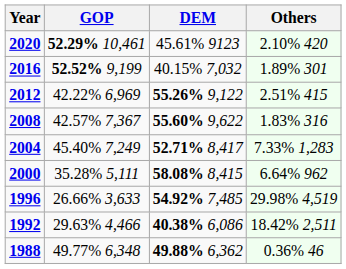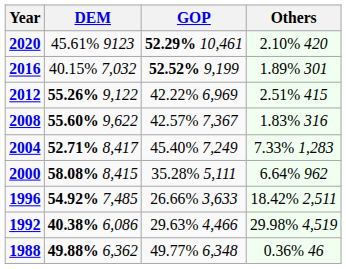 <table class="wikitable" class="toccolours" style="float:right; margin:1em 0 1em 1em; font-size:95%;">
 <tr>
 <th>Year</th>
+<th><a href='#'>DEM</a></th>
 <th><a href='#'>GOP</a></th>
-<th><a href='#'>DEM</a></th>
 <th>Others</th>
 </tr>
 <tr>
 <td style="text-align:center"; ><strong><a href='#'>2020</a></strong></td>
+<td style="text-align:center"; >45.61% <em>9123</em></td>
 <td style="text-align:center"; ><strong>52.29%</strong> <em>10,461</em></td>
-<td style="text-align:center"; >45.61% <em>9123</em></td>
 <td style="text-align:center; background:honeyDew;">2.10% <em>420</em></td>
 </tr>
 <tr>
 <td style="text-align:center"; ><strong><a href='#'>2016</a></strong></td>
+<td style="text-align:center"; >40.15% <em>7,032</em></td>
 <td style="text-align:center"; ><strong>52.52%</strong> <em>9,199</em></td>
-<td style="text-align:center"; >40.15% <em>7,032</em></td>
 <td style="text-align:center; background:honeyDew;">1.89% <em>301</em></td>
 </tr>
 <tr>
 <td style="text-align:center"; ><strong><a href='#'>2012</a></strong></td>
+<td style="text-align:center"; ><strong>55.26%</strong> <em>9,122</em></td>
 <td style="text-align:center"; >42.22% <em>6,969</em></td>
-<td style="text-align:center"; ><strong>55.26%</strong> <em>9,122</em></td>
 <td style="text-align:center; background:honeyDew;">2.51% <em>415</em></td>
 </tr>
 <tr>
 <td style="text-align:center"; ><strong><a href='#'>2008</a></strong></td>
+<td style="text-align:center"; ><strong>55.60%</strong> <em>9,622</em></td>
 <td style="text-align:center"; >42.57% <em>7,367</em></td>
-<td style="text-align:center"; ><strong>55.60%</strong> <em>9,622</em></td>
 <td style="text-align:center; background:honeyDew;">1.83% <em>316</em></td>
 </tr>
 <tr>
 <td style="text-align:center"; ><strong><a href='#'>2004</a></strong></td>
+<td style="text-align:center"; ><strong>52.71%</strong> <em>8,417</em></td>
 <td style="text-align:center"; >45.40% <em>7,249</em></td>
-<td style="text-align:center"; ><strong>52.71%</strong> <em>8,417</em></td>
 <td style="text-align:center; background:honeyDew;">7.33% <em>1,283</em></td>
 </tr>
 <tr>
 <td style="text-align:center"; ><strong><a href='#'>2000</a></strong></td>
+<td style="text-align:center"; ><strong>58.08%</strong> <em>8,415</em></td>
 <td style="text-align:center"; >35.28% <em>5,111</em></td>
-<td style="text-align:center"; ><strong>58.08%</strong> <em>8,415</em></td>
 <td style="text-align:center; background:honeyDew;">6.64% <em>962</em></td>
 </tr>
 <tr>
 <td style="text-align:center"; ><strong><a href='#'>1996</a></strong></td>
+<td style="text-align:center"; ><strong>54.92%</strong> <em>7,485</em></td>
 <td style="text-align:center"; >26.66% <em>3,633</em></td>
-<td style="text-align:center"; ><strong>54.92%</strong> <em>7,485</em></td>
+<td style="text-align:center; background:honeyDew;">18.42% <em>2,511</em></td>
+</tr>
+<tr>
+<td style="text-align:center"; ><strong><a href='#'>1992</a></strong></td>
+<td style="text-align:center"; ><strong>40.38%</strong> <em>6,086</em></td>
+<td style="text-align:center"; >29.63% <em>4,466</em></td>
 <td style="text-align:center; background:honeyDew;">29.98% <em>4,519</em></td>
 </tr>
 <tr>
-<td style="text-align:center"; ><strong><a href='#'>1992</a></strong></td>
-<td style="text-align:center"; >29.63% <em>4,466</em></td>
-<td style="text-align:center"; ><strong>40.38%</strong> <em>6,086</em></td>
-<td style="text-align:center; background:honeyDew;">18.42% <em>2,511</em></td>
-</tr>
-<tr>
 <td style="text-align:center"; ><strong><a href='#'>1988</a></strong></td>
+<td style="text-align:center"; ><strong>49.88%</strong> <em>6,362</em></td>
 <td style="text-align:center"; >49.77% <em>6,348</em></td>
-<td style="text-align:center"; ><strong>49.88%</strong> <em>6,362</em></td>
 <td style="text-align:center; background:honeyDew;">0.36% <em>46</em></td>
 </tr>
 </table>
